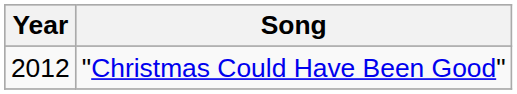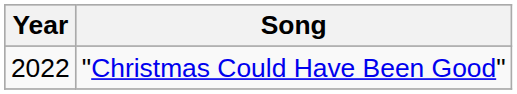 <table class="wikitable">
 <tr>
 <th>Year</th>
 <th>Song</th>
 </tr>
 <tr>
-<td>2012</td>
+<td>2022</td>
 <td>"<a href='#'>Christmas Could Have Been Good</a>"</td>
 </tr>
 </table>
